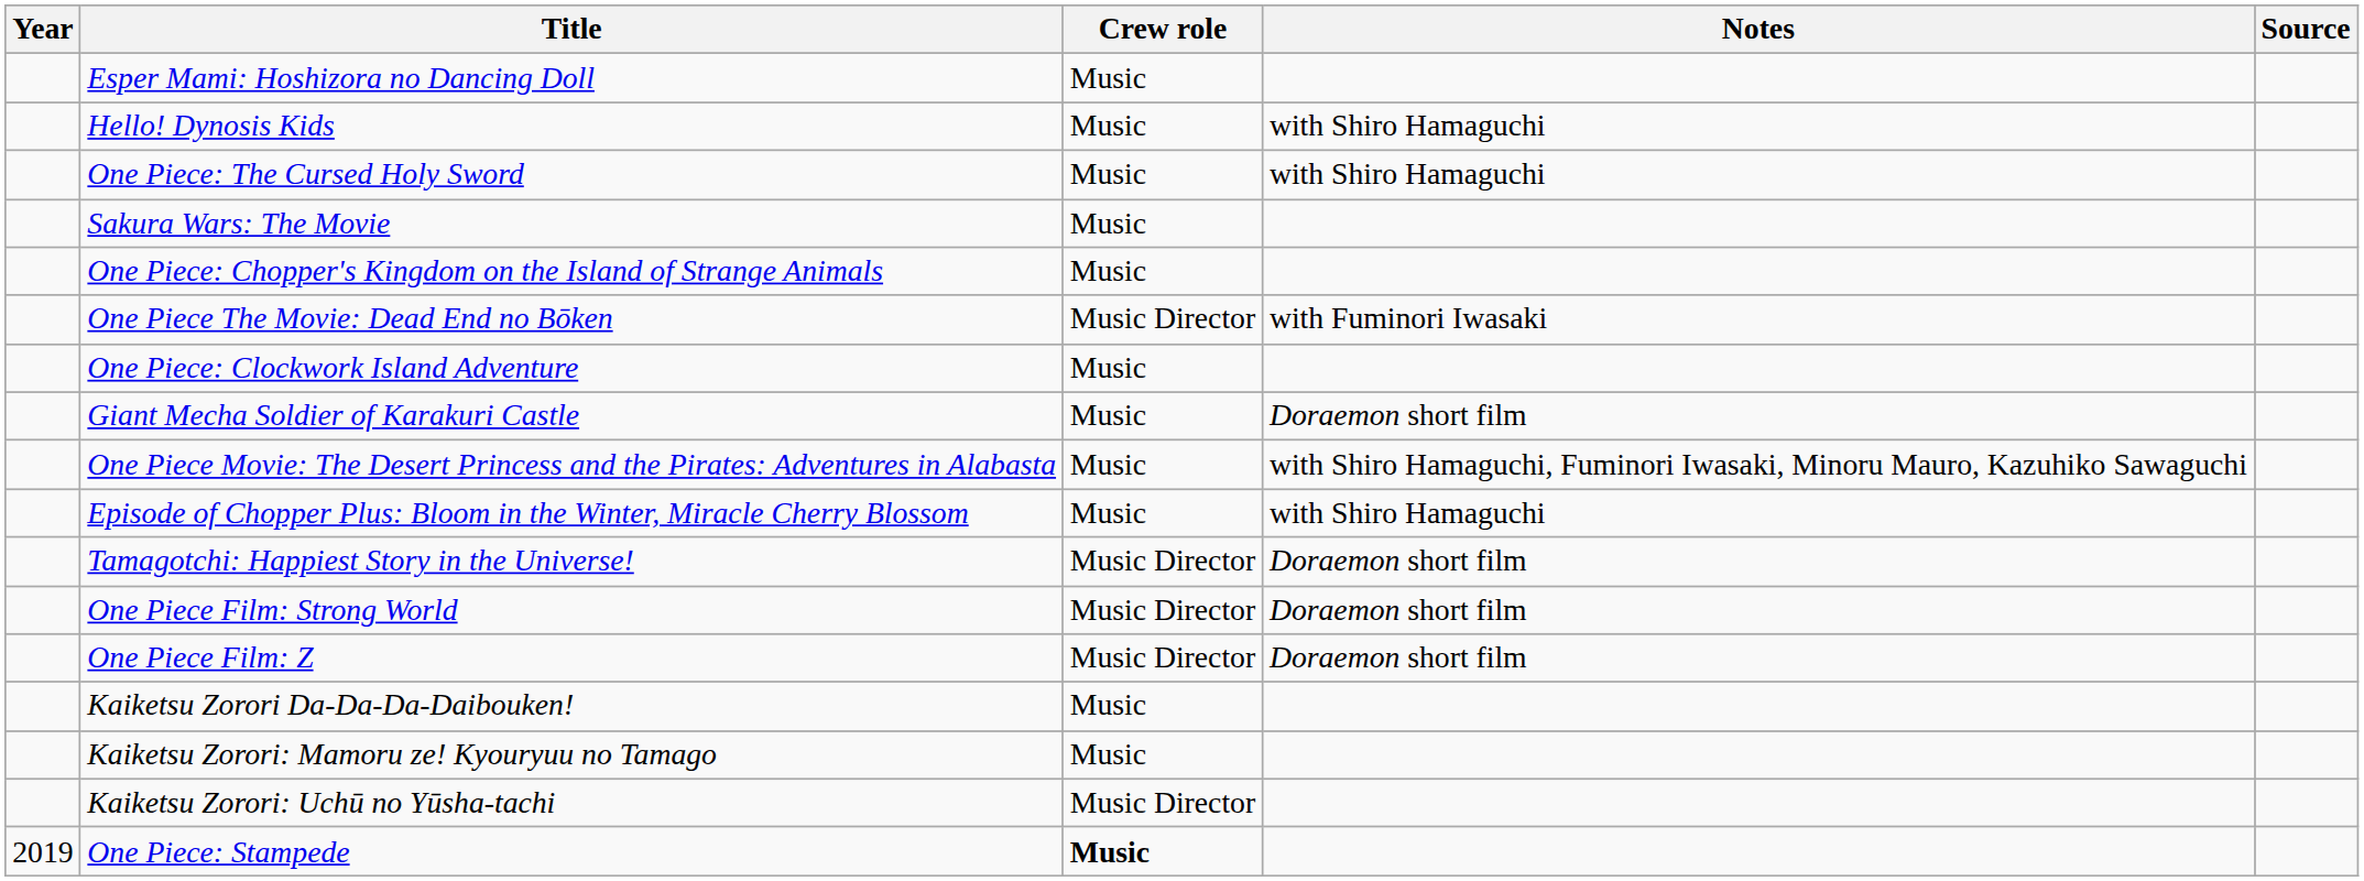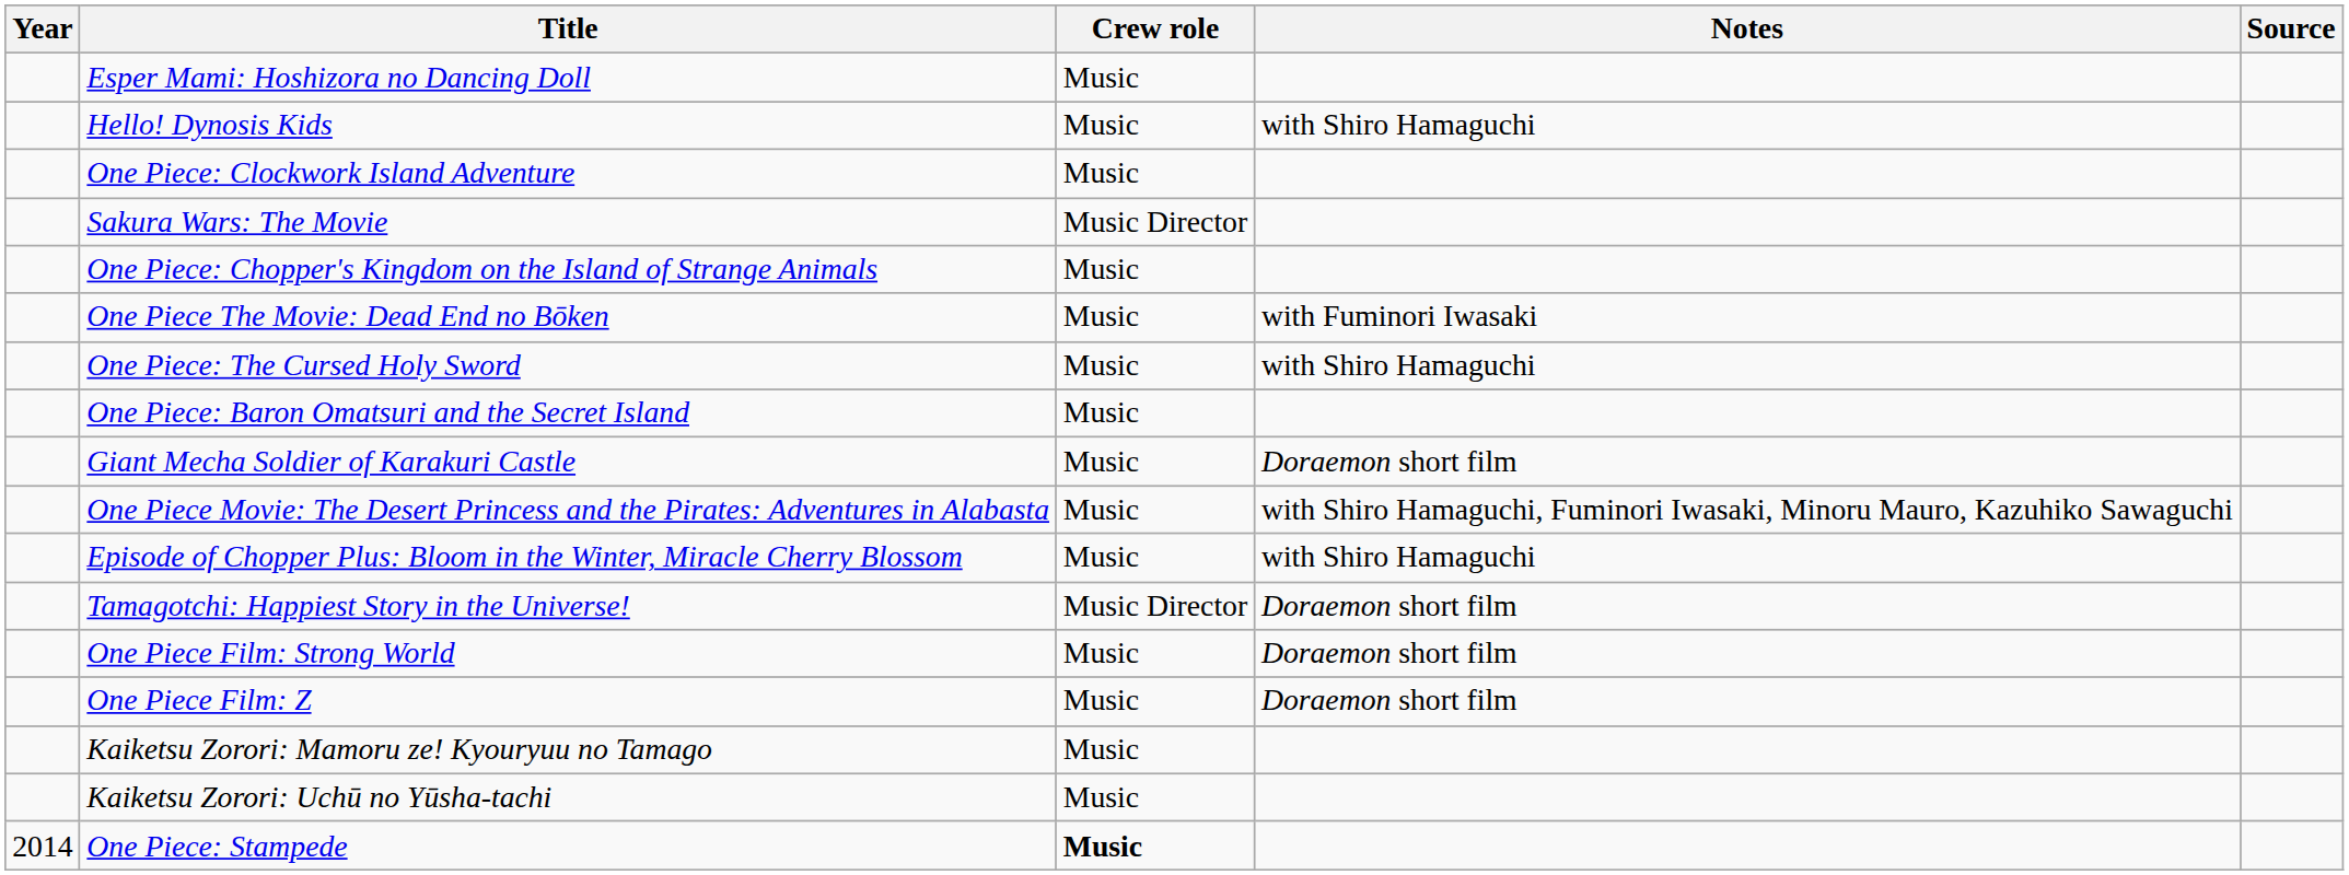 <table class="wikitable sortable plainrowheaders">
 <tr>
 <th>Year</th>
 <th>Title</th>
 <th>Crew role </th>
 <th class="unsortable">Notes</th>
 <th class="unsortable">Source</th>
 </tr>
 <tr>
 <td></td>
 <td><em><a href='#'>Esper Mami: Hoshizora no Dancing Doll</a></em></td>
 <td>Music</td>
 <td></td>
 <td></td>
 </tr>
 <tr>
 <td></td>
 <td><em><a href='#'>Hello! Dynosis Kids</a></em></td>
 <td>Music</td>
 <td>with Shiro Hamaguchi</td>
 <td></td>
 </tr>
 <tr>
 <td></td>
-<td><em><a href='#'>One Piece: The Cursed Holy Sword</a></em></td>
+<td><em><a href='#'>One Piece: Clockwork Island Adventure</a></em></td>
 <td>Music</td>
-<td>with Shiro Hamaguchi</td>
+<td></td>
 <td></td>
 </tr>
 <tr>
 <td></td>
 <td><em><a href='#'>Sakura Wars: The Movie</a></em></td>
-<td>Music</td>
+<td>Music Director</td>
 <td></td>
 <td></td>
 </tr>
 <tr>
 <td></td>
 <td><em><a href='#'>One Piece: Chopper's Kingdom on the Island of Strange Animals</a></em></td>
 <td>Music</td>
 <td></td>
 <td></td>
 </tr>
 <tr>
 <td></td>
 <td><em><a href='#'>One Piece The Movie: Dead End no Bōken</a></em></td>
-<td>Music Director</td>
+<td>Music</td>
 <td>with Fuminori Iwasaki</td>
 <td></td>
 </tr>
 <tr>
 <td></td>
-<td><em><a href='#'>One Piece: Clockwork Island Adventure</a></em></td>
+<td><em><a href='#'>One Piece: The Cursed Holy Sword</a></em></td>
+<td>Music</td>
+<td>with Shiro Hamaguchi</td>
+<td></td>
+</tr>
+<tr>
+<td></td>
+<td><em><a href='#'>One Piece: Baron Omatsuri and the Secret Island</a></em></td>
 <td>Music</td>
 <td></td>
 <td></td>
 </tr>
 <tr>
 <td></td>
 <td><em><a href='#'>Giant Mecha Soldier of Karakuri Castle</a></em></td>
 <td>Music</td>
 <td><em>Doraemon</em> short film</td>
 <td></td>
 </tr>
 <tr>
 <td></td>
 <td><em><a href='#'>One Piece Movie: The Desert Princess and the Pirates: Adventures in Alabasta</a></em></td>
 <td>Music</td>
 <td>with Shiro Hamaguchi, Fuminori Iwasaki, Minoru Mauro, Kazuhiko Sawaguchi</td>
 <td></td>
 </tr>
 <tr>
 <td></td>
 <td><em> <a href='#'>Episode of Chopper Plus: Bloom in the Winter, Miracle Cherry Blossom</a></em></td>
 <td>Music</td>
 <td>with Shiro Hamaguchi</td>
 <td></td>
 </tr>
 <tr>
 <td></td>
 <td><em><a href='#'>Tamagotchi: Happiest Story in the Universe!</a></em></td>
 <td>Music Director</td>
 <td><em>Doraemon</em> short film</td>
 <td></td>
 </tr>
 <tr>
 <td></td>
 <td><em><a href='#'>One Piece Film: Strong World</a></em></td>
-<td>Music Director</td>
+<td>Music</td>
 <td><em>Doraemon</em> short film</td>
 <td></td>
 </tr>
 <tr>
 <td></td>
 <td><em><a href='#'>One Piece Film: Z</a></em></td>
-<td>Music Director</td>
+<td>Music</td>
 <td><em>Doraemon</em> short film</td>
-<td></td>
-</tr>
-<tr>
-<td></td>
-<td><em>Kaiketsu Zorori Da-Da-Da-Daibouken!</em></td>
-<td>Music</td>
-<td></td>
 <td></td>
 </tr>
 <tr>
 <td></td>
 <td><em>Kaiketsu Zorori: Mamoru ze! Kyouryuu no Tamago</em></td>
 <td>Music</td>
 <td></td>
 <td></td>
 </tr>
 <tr>
 <td></td>
 <td><em>Kaiketsu Zorori: Uchū no Yūsha-tachi</em></td>
-<td>Music Director</td>
+<td>Music</td>
 <td></td>
 <td></td>
 </tr>
 <tr>
-<td>2019</td>
+<td>2014</td>
 <td><em><a href='#'>One Piece: Stampede</a></em></td>
 <td><strong>Music</strong></td>
 <td></td>
 <td></td>
 </tr>
 <tr>
 </tr>
 </table>
